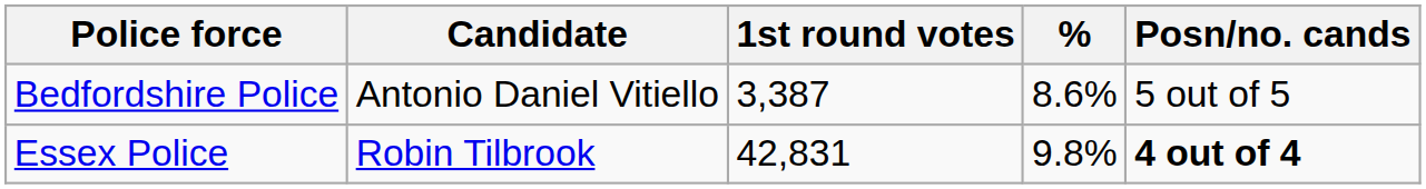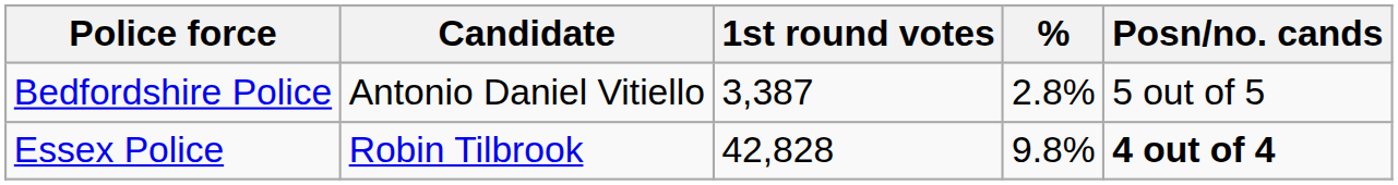 <table class="wikitable">
 <tr>
 <th>Police force</th>
 <th>Candidate</th>
 <th>1st round votes</th>
 <th>%</th>
 <th>Posn/no. cands</th>
 </tr>
 <tr>
 <td><a href='#'>Bedfordshire Police</a></td>
 <td>Antonio Daniel Vitiello</td>
 <td>3,387</td>
-<td>8.6%</td>
+<td>2.8%</td>
 <td>5 out of 5</td>
 </tr>
 <tr>
 <td><a href='#'>Essex Police</a></td>
 <td><a href='#'>Robin Tilbrook</a></td>
-<td>42,831</td>
+<td>42,828</td>
 <td>9.8%</td>
 <td><strong>4 out of 4</strong></td>
 </tr>
 </table>
